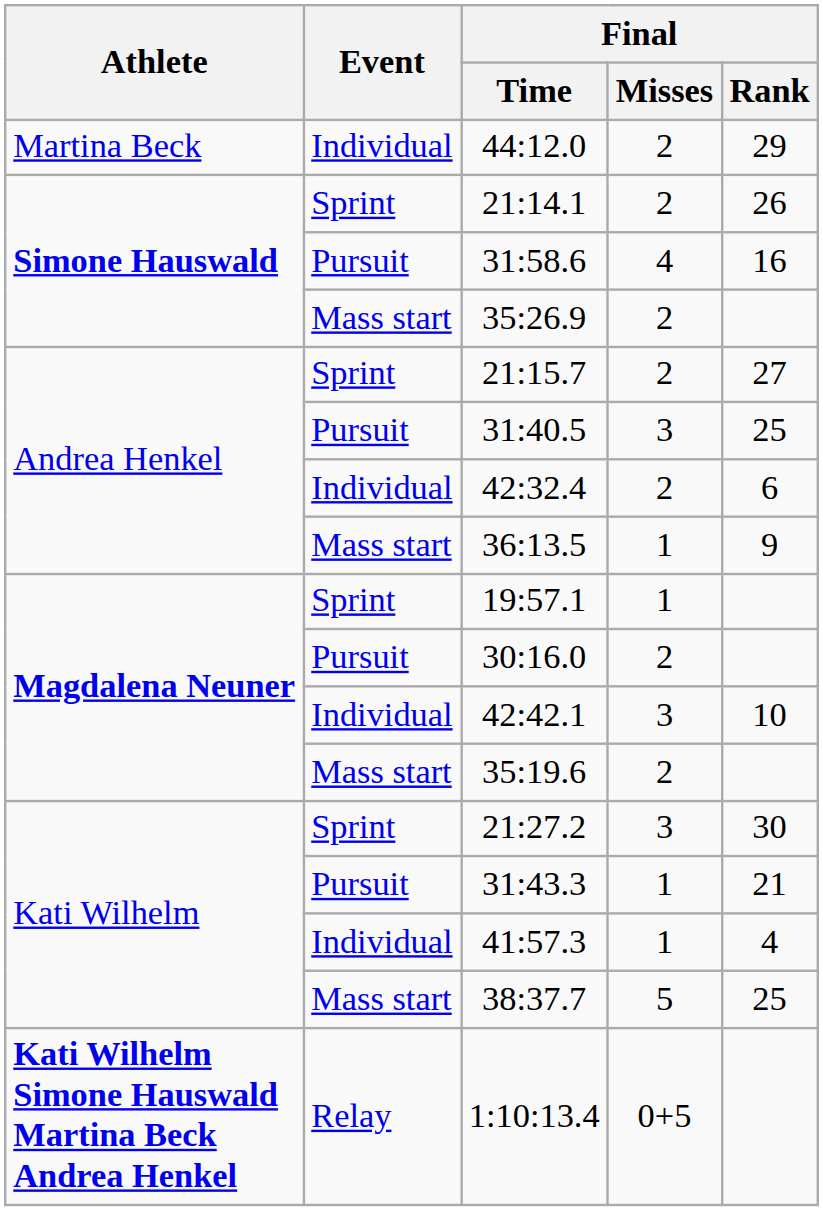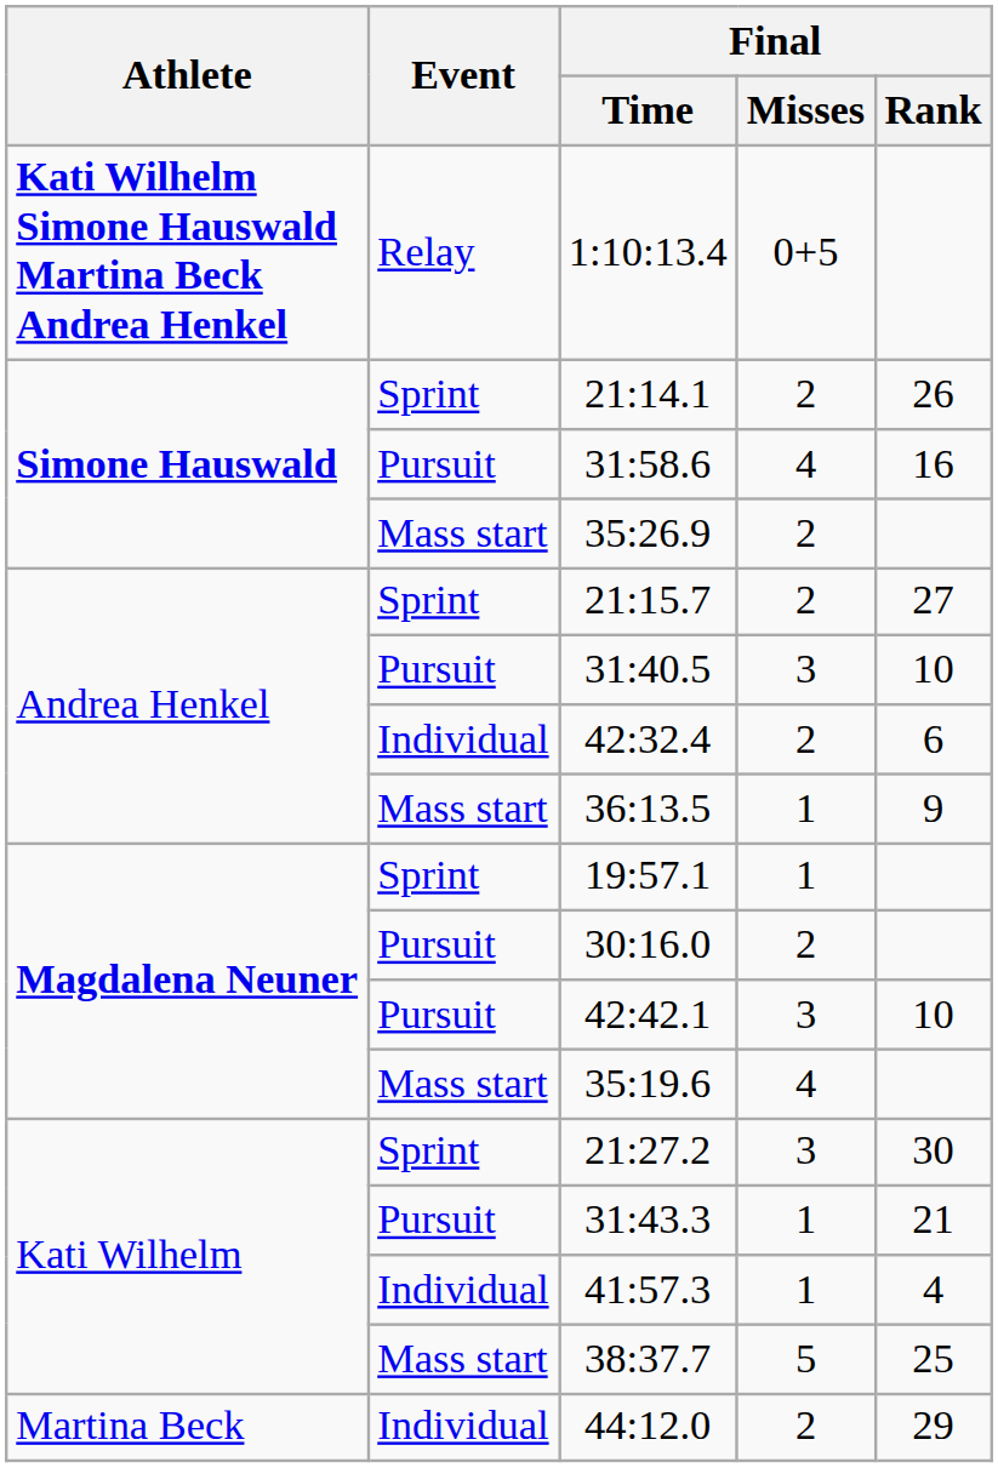 <table class="wikitable" style="font-size:90%">
 <tr>
 <th rowspan="2">Athlete</th>
 <th rowspan="2">Event</th>
 <th colspan="3">Final</th>
 </tr>
 <tr>
 <th>Time</th>
 <th>Misses</th>
 <th>Rank</th>
 </tr>
 <tr>
-<td><a href='#'>Martina Beck</a></td>
-<td><a href='#'>Individual</a></td>
-<td align="center">44:12.0</td>
-<td align="center">2</td>
-<td align="center">29</td>
+<td><strong><a href='#'>Kati Wilhelm</a><br><a href='#'>Simone Hauswald</a><br><a href='#'>Martina Beck</a><br><a href='#'>Andrea Henkel</a></strong></td>
+<td><a href='#'>Relay</a></td>
+<td align="center">1:10:13.4</td>
+<td align="center">0+5</td>
+<td align="center"></td>
 </tr>
 <tr>
 <td rowspan=3><strong><a href='#'>Simone Hauswald</a></strong></td>
 <td><a href='#'>Sprint</a></td>
 <td align="center">21:14.1</td>
 <td align="center">2</td>
 <td align="center">26</td>
 </tr>
 <tr>
 <td><a href='#'>Pursuit</a></td>
 <td align="center">31:58.6</td>
 <td align="center">4</td>
 <td align="center">16</td>
 </tr>
 <tr>
 <td><a href='#'>Mass start</a></td>
 <td align="center">35:26.9</td>
 <td align="center">2</td>
 <td align="center"></td>
 </tr>
 <tr>
 <td rowspan=4><a href='#'>Andrea Henkel</a></td>
 <td><a href='#'>Sprint</a></td>
 <td align="center">21:15.7</td>
 <td align="center">2</td>
 <td align="center">27</td>
 </tr>
 <tr>
 <td><a href='#'>Pursuit</a></td>
 <td align="center">31:40.5</td>
 <td align="center">3</td>
-<td align="center">25</td>
+<td align="center">10</td>
 </tr>
 <tr>
 <td><a href='#'>Individual</a></td>
 <td align="center">42:32.4</td>
 <td align="center">2</td>
 <td align="center">6</td>
 </tr>
 <tr>
 <td><a href='#'>Mass start</a></td>
 <td align="center">36:13.5</td>
 <td align="center">1</td>
 <td align="center">9</td>
 </tr>
 <tr>
 <td rowspan=4><strong><a href='#'>Magdalena Neuner</a></strong></td>
 <td><a href='#'>Sprint</a></td>
 <td align="center">19:57.1</td>
 <td align="center">1</td>
 <td align="center"></td>
 </tr>
 <tr>
 <td><a href='#'>Pursuit</a></td>
 <td align="center">30:16.0</td>
 <td align="center">2</td>
 <td align="center"></td>
 </tr>
 <tr>
-<td><a href='#'>Individual</a></td>
+<td><a href='#'>Pursuit</a></td>
 <td align="center">42:42.1</td>
 <td align="center">3</td>
 <td align="center">10</td>
 </tr>
 <tr>
 <td><a href='#'>Mass start</a></td>
 <td align="center">35:19.6</td>
-<td align="center">2</td>
+<td align="center">4</td>
 <td align="center"></td>
 </tr>
 <tr>
 <td rowspan=4><a href='#'>Kati Wilhelm</a></td>
 <td><a href='#'>Sprint</a></td>
 <td align="center">21:27.2</td>
 <td align="center">3</td>
 <td align="center">30</td>
 </tr>
 <tr>
 <td><a href='#'>Pursuit</a></td>
 <td align="center">31:43.3</td>
 <td align="center">1</td>
 <td align="center">21</td>
 </tr>
 <tr>
 <td><a href='#'>Individual</a></td>
 <td align="center">41:57.3</td>
 <td align="center">1</td>
 <td align="center">4</td>
 </tr>
 <tr>
 <td><a href='#'>Mass start</a></td>
 <td align="center">38:37.7</td>
 <td align="center">5</td>
 <td align="center">25</td>
 </tr>
 <tr>
-<td><strong><a href='#'>Kati Wilhelm</a><br><a href='#'>Simone Hauswald</a><br><a href='#'>Martina Beck</a><br><a href='#'>Andrea Henkel</a></strong></td>
-<td><a href='#'>Relay</a></td>
-<td align="center">1:10:13.4</td>
-<td align="center">0+5</td>
-<td align="center"></td>
+<td><a href='#'>Martina Beck</a></td>
+<td><a href='#'>Individual</a></td>
+<td align="center">44:12.0</td>
+<td align="center">2</td>
+<td align="center">29</td>
 </tr>
 </table>
